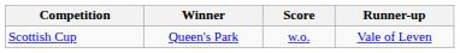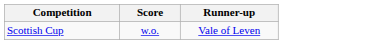 <table class="wikitable" style="text-align: center;">
 <tr>
 <th width=160>Competition</th>
-<th width=135>Winner</th>
 <th width=80>Score</th>
 <th width=135>Runner-up</th>
 </tr>
 <tr>
 <td align=left><a href='#'>Scottish Cup</a></td>
-<td><a href='#'>Queen's Park</a></td>
 <td><a href='#'>w.o.</a></td>
 <td><a href='#'>Vale of Leven</a></td>
 </tr>
 </table>
